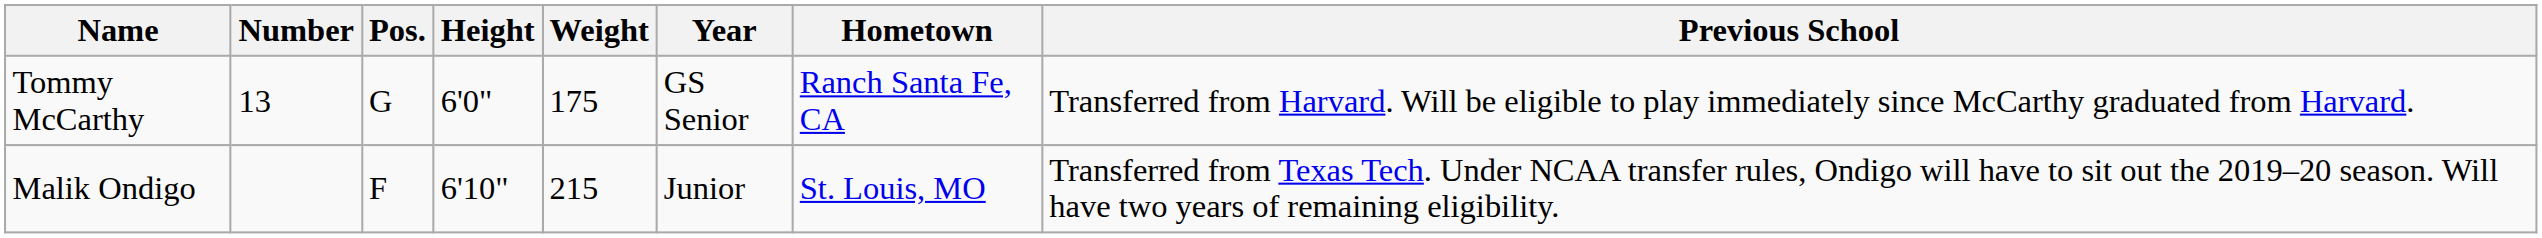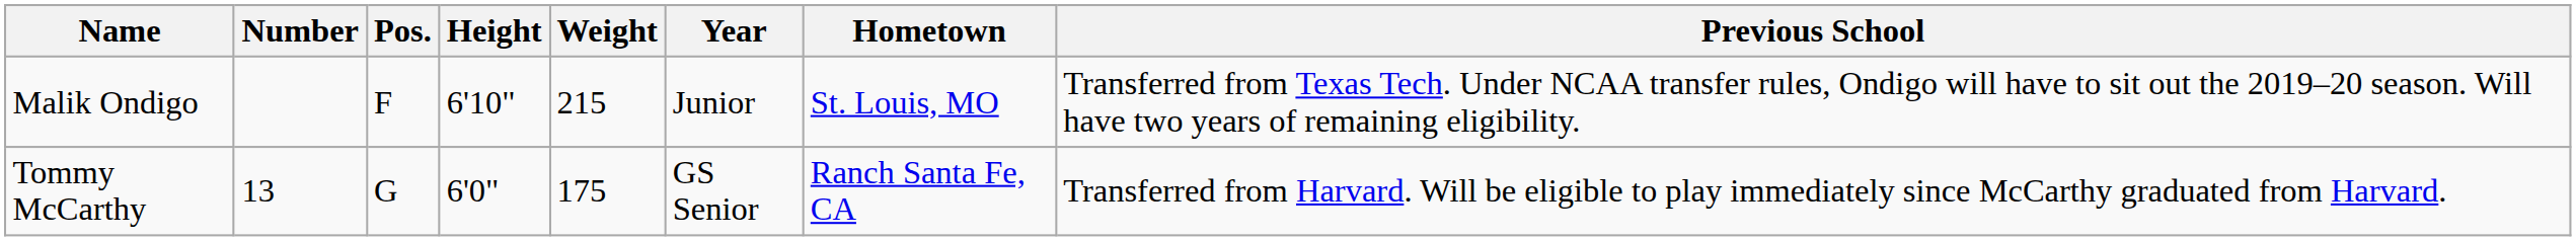 <table class="wikitable sortable" border="1">
 <tr>
 <th>Name</th>
 <th>Number</th>
 <th>Pos.</th>
 <th>Height</th>
 <th>Weight</th>
 <th>Year</th>
 <th>Hometown</th>
 <th class="unsortable">Previous School</th>
 </tr>
 <tr>
+<td>Malik Ondigo</td>
+<td></td>
+<td>F</td>
+<td>6'10"</td>
+<td>215</td>
+<td>Junior</td>
+<td><a href='#'>St. Louis, MO</a></td>
+<td>Transferred from <a href='#'>Texas Tech</a>. Under NCAA transfer rules, Ondigo will have to sit out the 2019–20 season. Will have two years of remaining eligibility.</td>
+</tr>
+<tr>
 <td>Tommy McCarthy</td>
 <td>13</td>
 <td>G</td>
 <td>6'0"</td>
 <td>175</td>
 <td>GS Senior</td>
 <td><a href='#'>Ranch Santa Fe, CA</a></td>
 <td>Transferred from <a href='#'>Harvard</a>. Will be eligible to play immediately since McCarthy graduated from <a href='#'>Harvard</a>.</td>
 </tr>
-<tr>
-<td>Malik Ondigo</td>
-<td></td>
-<td>F</td>
-<td>6'10"</td>
-<td>215</td>
-<td>Junior</td>
-<td><a href='#'>St. Louis, MO</a></td>
-<td>Transferred from <a href='#'>Texas Tech</a>. Under NCAA transfer rules, Ondigo will have to sit out the 2019–20 season. Will have two years of remaining eligibility.</td>
-</tr>
 </table>
